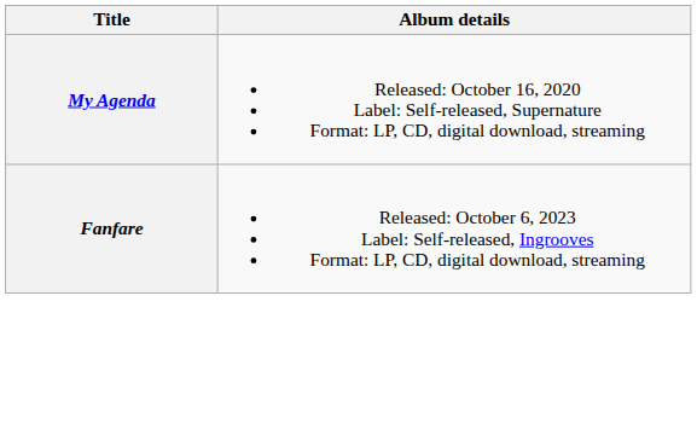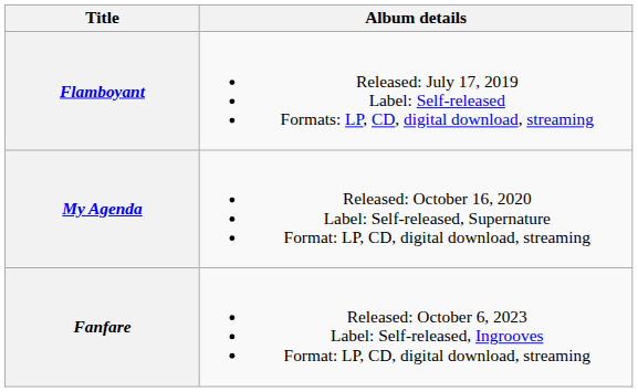 <table class="wikitable plainrowheaders" style="text-align:center;">
 <tr>
 <th scope="col" rowspan="1" style="width:11em;">Title</th>
 <th scope="col" rowspan="1" style="width:25em;">Album details</th>
+</tr>
+<tr>
+<th scope="row"><em><a href='#'>Flamboyant</a></em></th>
+<td><br><ul><li>Released: July 17, 2019</li><li>Label: <a href='#'>Self-released</a></li><li>Formats: <a href='#'>LP</a>, <a href='#'>CD</a>, <a href='#'>digital download</a>, <a href='#'>streaming</a></li></ul></td>
 </tr>
 <tr>
 <th scope="row"><em><a href='#'>My Agenda</a></em></th>
 <td><br><ul><li>Released: October 16, 2020</li><li>Label: Self-released, Supernature</li><li>Format: LP, CD, digital download, streaming</li></ul></td>
 </tr>
 <tr>
 <th scope="row"><em>Fanfare</em></th>
 <td><br><ul><li>Released: October 6, 2023</li><li>Label: Self-released, <a href='#'>Ingrooves</a></li><li>Format: LP, CD, digital download, streaming</li></ul></td>
 </tr>
 </table>
